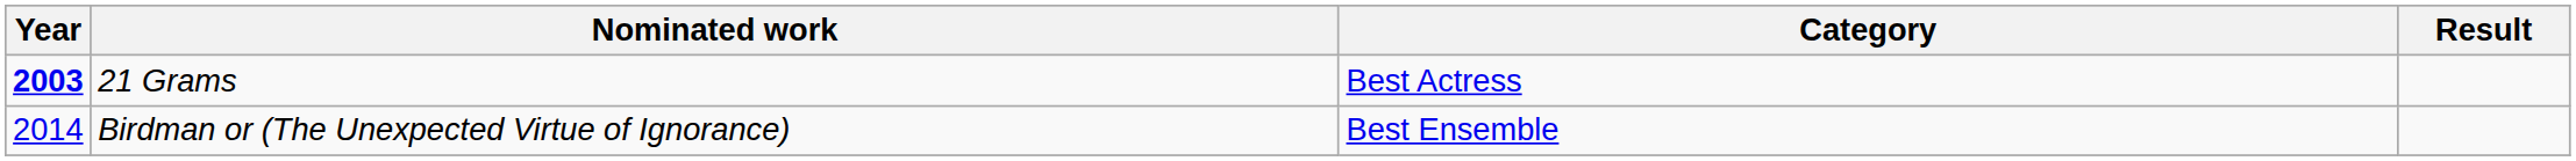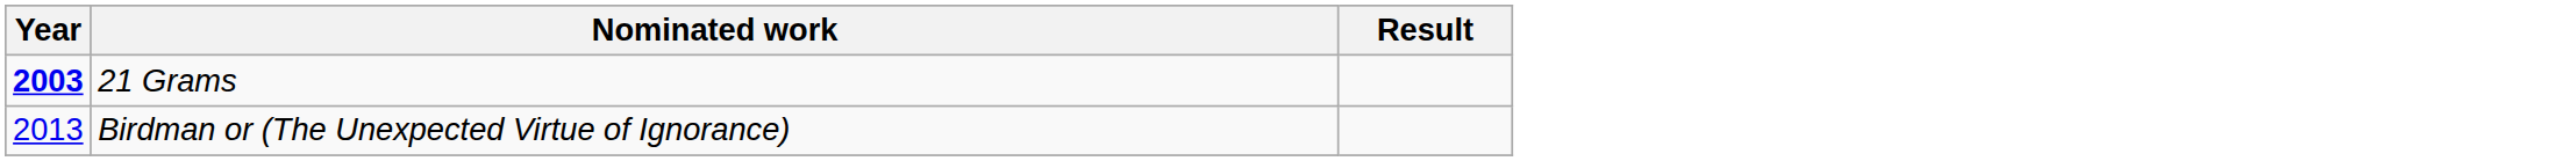 <table class=wikitable>
 <tr>
 <th scope="col" style="width:1em;">Year</th>
 <th scope="col" style="width:39em;">Nominated work</th>
-<th scope="col" style="width:33em;">Category</th>
 <th scope="col" style="width:5em;">Result</th>
 </tr>
 <tr>
 <td><strong><a href='#'>2003</a></strong></td>
 <td><em>21 Grams</em></td>
-<td><a href='#'>Best Actress</a></td>
 <td></td>
 </tr>
 <tr>
-<td><a href='#'>2014</a></td>
+<td><a href='#'>2013</a></td>
 <td><em>Birdman or (The Unexpected Virtue of Ignorance)</em></td>
-<td><a href='#'>Best Ensemble</a></td>
 <td></td>
 </tr>
 </table>
